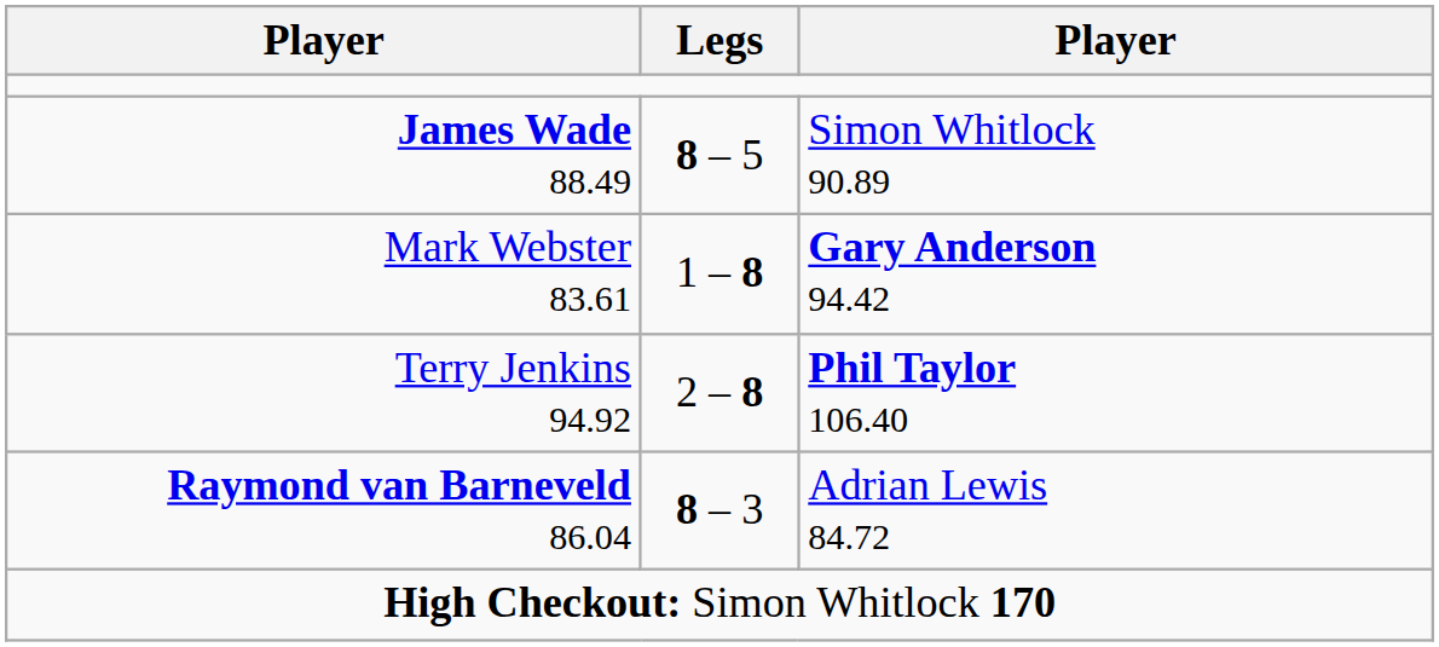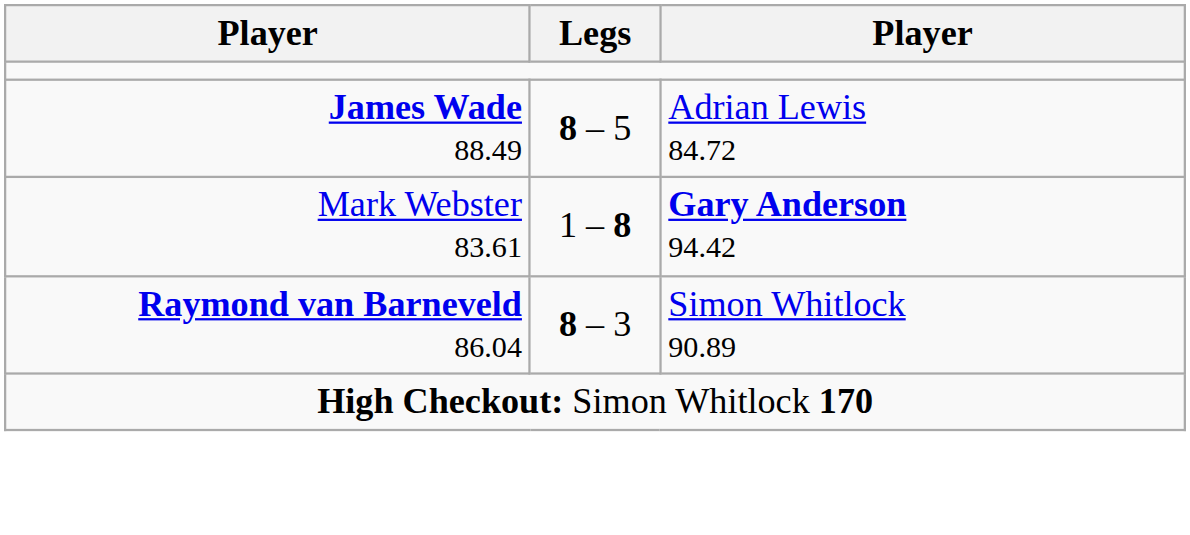 <table class=wikitable style="text-align:center">
 <tr>
 <th width=225>Player</th>
 <th width=50>Legs</th>
 <th width=225>Player</th>
 </tr>
 <tr align=center>
 <td colspan="3"></td>
 </tr>
 <tr align=left>
 <td align=right><strong><a href='#'>James Wade</a></strong>  <br> <small><span>88.49</span></small></td>
 <td align=center><strong>8</strong> – 5</td>
-<td> <a href='#'>Simon Whitlock</a> <br> <small><span>90.89</span></small></td>
+<td> <a href='#'>Adrian Lewis</a> <br> <small><span>84.72</span></small></td>
 </tr>
 <tr align=left>
 <td align=right><a href='#'>Mark Webster</a>  <br> <small><span>83.61</span></small></td>
 <td align=center>1 – <strong>8</strong></td>
 <td> <strong><a href='#'>Gary Anderson</a></strong> <br> <small><span>94.42</span></small></td>
 </tr>
 <tr align=left>
-<td align=right><a href='#'>Terry Jenkins</a>  <br> <small><span>94.92</span></small></td>
-<td align=center>2 – <strong>8</strong></td>
-<td> <strong><a href='#'>Phil Taylor</a></strong> <br> <small><span>106.40</span></small></td>
-</tr>
-<tr align=left>
 <td align=right><strong><a href='#'>Raymond van Barneveld</a></strong>  <br> <small><span>86.04</span></small></td>
 <td align=center><strong>8</strong> – 3</td>
-<td> <a href='#'>Adrian Lewis</a> <br> <small><span>84.72</span></small></td>
+<td> <a href='#'>Simon Whitlock</a> <br> <small><span>90.89</span></small></td>
 </tr>
 <tr align=center>
 <td colspan="3"><strong>High Checkout:</strong> Simon Whitlock <strong>170</strong></td>
 </tr>
 </table>
